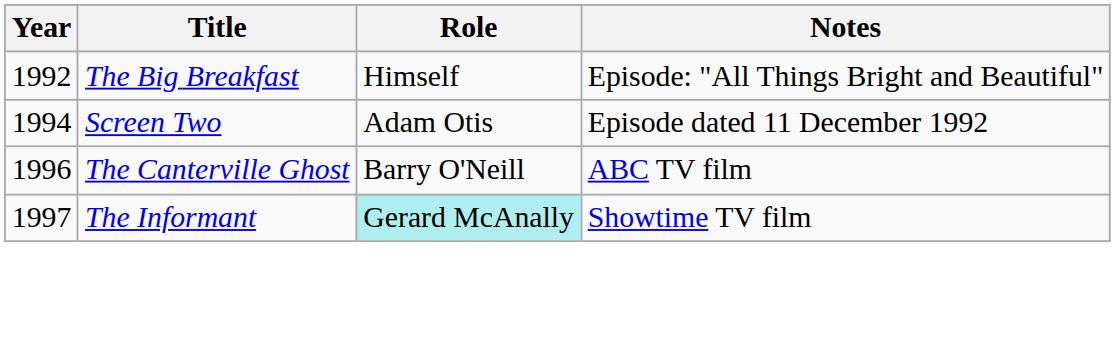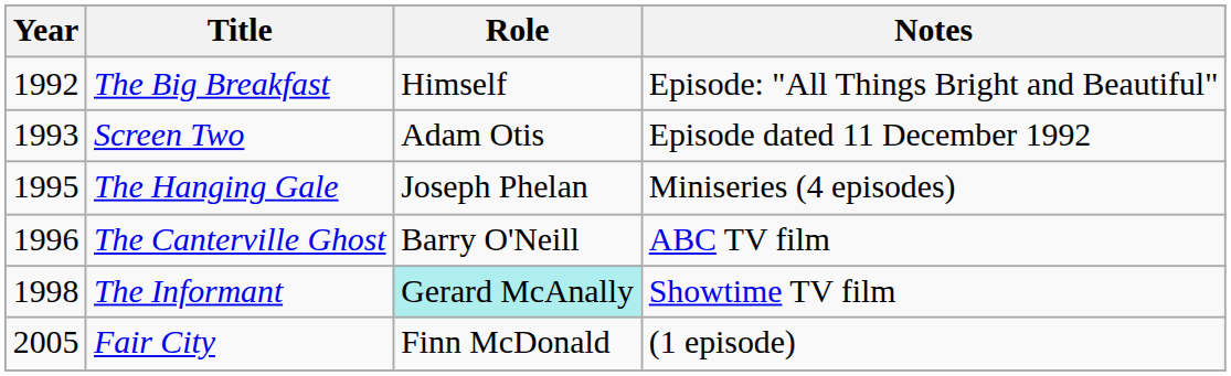 <table class="wikitable">
 <tr>
 <th>Year</th>
 <th>Title</th>
 <th>Role</th>
 <th>Notes</th>
 </tr>
 <tr>
 <td>1992</td>
 <td><em><a href='#'>The Big Breakfast</a></em></td>
 <td>Himself</td>
 <td>Episode: "All Things Bright and Beautiful"</td>
 </tr>
 <tr>
-<td>1994</td>
+<td>1993</td>
 <td><em><a href='#'>Screen Two</a></em></td>
 <td>Adam Otis</td>
 <td>Episode dated 11 December 1992</td>
+</tr>
+<tr>
+<td>1995</td>
+<td><em><a href='#'>The Hanging Gale</a></em></td>
+<td>Joseph Phelan</td>
+<td>Miniseries (4 episodes)</td>
 </tr>
 <tr>
 <td>1996</td>
 <td><em><a href='#'> The Canterville Ghost</a></em></td>
 <td>Barry O'Neill</td>
 <td><a href='#'>ABC</a> TV film</td>
 </tr>
 <tr>
-<td>1997</td>
+<td>1998</td>
 <td><em><a href='#'>The Informant</a></em></td>
 <td style="background: paleturquoise;">Gerard McAnally</td>
 <td><a href='#'>Showtime</a> TV film</td>
 </tr>
+<tr>
+<td>2005</td>
+<td><em><a href='#'>Fair City</a></em></td>
+<td>Finn McDonald</td>
+<td>(1 episode)</td>
+</tr>
 </table>
